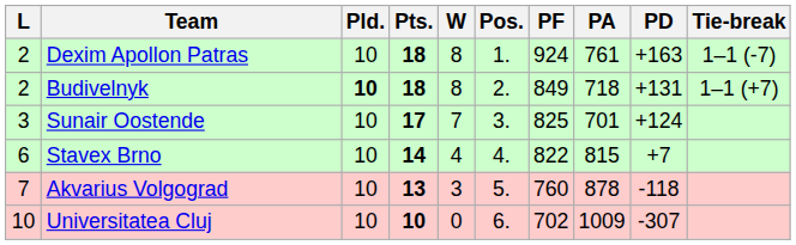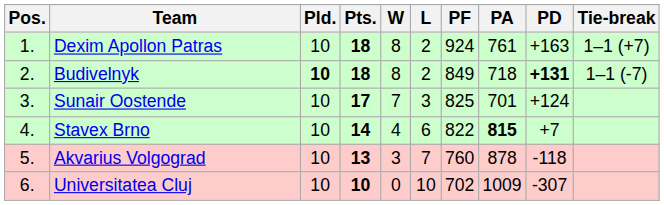 <table class="wikitable" style="text-align:center">
 <tr>
-<th width=20>L</th>
+<th width=15>Pos.</th>
 <th width=220>Team</th>
 <th width=20>Pld.</th>
 <th width=20>Pts.</th>
 <th width=20>W</th>
-<th width=15>Pos.</th>
+<th width=20>L</th>
 <th width=20>PF</th>
 <th width=20>PA</th>
 <th width=20>PD</th>
 <th>Tie-break</th>
 </tr>
 <tr style="background: #ccffcc;">
-<td>2</td>
+<td>1.</td>
 <td align=left> <a href='#'>Dexim Apollon Patras</a></td>
 <td>10</td>
 <td><strong>18</strong></td>
 <td>8</td>
-<td>1.</td>
+<td>2</td>
 <td>924</td>
 <td>761</td>
 <td>+163</td>
-<td>1–1 (-7)</td>
+<td>1–1 (+7)</td>
 </tr>
 <tr style="background: #ccffcc;">
-<td>2</td>
+<td>2.</td>
 <td align=left> <a href='#'>Budivelnyk</a></td>
 <td><strong>10</strong></td>
 <td><strong>18</strong></td>
 <td>8</td>
-<td>2.</td>
+<td>2</td>
 <td>849</td>
 <td>718</td>
-<td>+131</td>
-<td>1–1 (+7)</td>
+<td><strong>+131</strong></td>
+<td>1–1 (-7)</td>
 </tr>
 <tr style="background: #ccffcc;">
-<td>3</td>
+<td>3.</td>
 <td align=left> <a href='#'>Sunair Oostende</a></td>
 <td>10</td>
 <td><strong>17</strong></td>
 <td>7</td>
-<td>3.</td>
+<td>3</td>
 <td>825</td>
 <td>701</td>
 <td>+124</td>
 <td></td>
 </tr>
 <tr style="background: #ccffcc;">
-<td>6</td>
+<td>4.</td>
 <td align=left> <a href='#'>Stavex Brno</a></td>
 <td>10</td>
 <td><strong>14</strong></td>
 <td>4</td>
-<td>4.</td>
+<td>6</td>
 <td>822</td>
-<td>815</td>
+<td><strong>815</strong></td>
 <td>+7</td>
 <td></td>
 </tr>
 <tr style="background: #ffcccc;">
-<td>7</td>
+<td>5.</td>
 <td align=left> <a href='#'>Akvarius Volgograd</a></td>
 <td>10</td>
 <td><strong>13</strong></td>
 <td>3</td>
-<td>5.</td>
+<td>7</td>
 <td>760</td>
 <td>878</td>
 <td>-118</td>
 <td></td>
 </tr>
 <tr style="background: #ffcccc;">
-<td>10</td>
+<td>6.</td>
 <td align=left> <a href='#'>Universitatea Cluj</a></td>
 <td>10</td>
 <td><strong>10</strong></td>
 <td>0</td>
-<td>6.</td>
+<td>10</td>
 <td>702</td>
 <td>1009</td>
 <td>-307</td>
 <td></td>
 </tr>
 </table>
